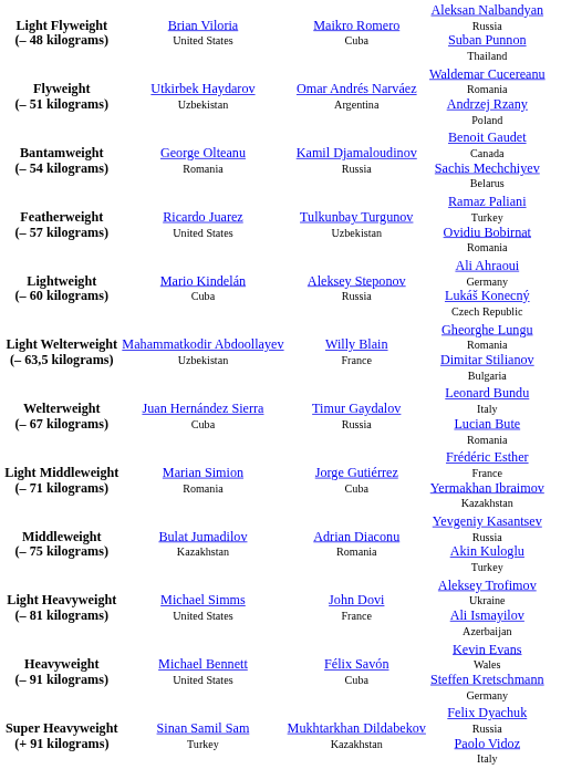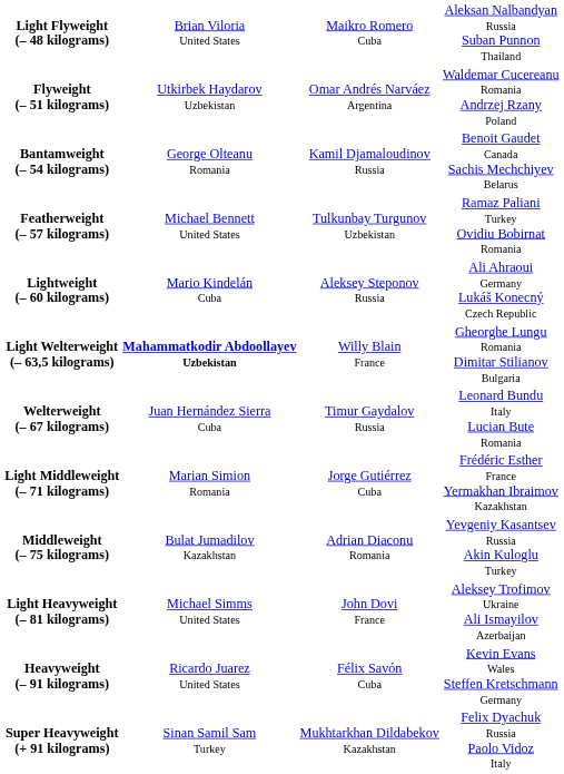 <table>
 <tr align="center">
 <td><strong>Light Flyweight<br>(– 48 kilograms)</strong></td>
 <td> <a href='#'>Brian Viloria</a><br><small>United States</small></td>
 <td> <a href='#'>Maikro Romero</a><br><small>Cuba</small></td>
 <td> <a href='#'>Aleksan Nalbandyan</a><br><small>Russia</small><br> <a href='#'>Suban Punnon</a><br><small>Thailand</small></td>
 </tr>
 <tr align="center">
 <td><strong>Flyweight<br>(– 51 kilograms)</strong></td>
 <td> <a href='#'>Utkirbek Haydarov</a><br><small>Uzbekistan</small></td>
 <td> <a href='#'>Omar Andrés Narváez</a><br><small>Argentina</small></td>
 <td> <a href='#'>Waldemar Cucereanu</a><br><small>Romania</small><br> <a href='#'>Andrzej Rzany</a><br><small>Poland</small></td>
 </tr>
 <tr align="center">
 <td><strong>Bantamweight<br>(– 54 kilograms)</strong></td>
 <td> <a href='#'>George Olteanu</a><br><small>Romania</small></td>
 <td> <a href='#'>Kamil Djamaloudinov</a><br><small>Russia</small></td>
 <td> <a href='#'>Benoit Gaudet</a><br><small>Canada</small><br> <a href='#'>Sachis Mechchiyev</a><br><small>Belarus</small></td>
 </tr>
 <tr align="center">
 <td><strong>Featherweight<br>(– 57 kilograms)</strong></td>
-<td> <a href='#'>Ricardo Juarez</a><br><small>United States</small></td>
+<td> <a href='#'>Michael Bennett</a><br><small>United States</small></td>
 <td> <a href='#'>Tulkunbay Turgunov</a><br><small>Uzbekistan</small></td>
 <td> <a href='#'>Ramaz Paliani</a><br><small>Turkey</small><br> <a href='#'>Ovidiu Bobirnat</a><br><small>Romania</small></td>
 </tr>
 <tr align="center">
 <td><strong>Lightweight<br>(– 60 kilograms)</strong></td>
 <td> <a href='#'>Mario Kindelán</a><br><small>Cuba</small></td>
 <td> <a href='#'>Aleksey Steponov</a><br><small>Russia</small></td>
 <td> <a href='#'>Ali Ahraoui</a><br><small>Germany</small><br> <a href='#'>Lukáš Konecný</a><br><small>Czech Republic</small></td>
 </tr>
 <tr align="center">
 <td><strong>Light Welterweight<br>(– 63,5 kilograms)</strong></td>
-<td> <a href='#'>Mahammatkodir Abdoollayev</a><br><small>Uzbekistan</small></td>
+<td><strong> <a href='#'>Mahammatkodir Abdoollayev</a><br><small>Uzbekistan</small></strong></td>
 <td> <a href='#'>Willy Blain</a><br><small>France</small></td>
 <td> <a href='#'>Gheorghe Lungu</a><br><small>Romania</small><br> <a href='#'>Dimitar Stilianov</a><br><small>Bulgaria</small></td>
 </tr>
 <tr align="center">
 <td><strong>Welterweight<br>(– 67 kilograms)</strong></td>
 <td> <a href='#'>Juan Hernández Sierra</a><br><small>Cuba</small></td>
 <td> <a href='#'>Timur Gaydalov</a><br><small>Russia</small></td>
 <td> <a href='#'>Leonard Bundu</a><br><small>Italy</small><br> <a href='#'>Lucian Bute</a><br><small>Romania</small></td>
 </tr>
 <tr align="center">
 <td><strong>Light Middleweight<br>(– 71 kilograms)</strong></td>
 <td> <a href='#'>Marian Simion</a><br><small>Romania</small></td>
 <td> <a href='#'>Jorge Gutiérrez</a><br><small>Cuba</small></td>
 <td> <a href='#'>Frédéric Esther</a><br><small>France</small><br> <a href='#'>Yermakhan Ibraimov</a><br><small>Kazakhstan</small></td>
 </tr>
 <tr align="center">
 <td><strong>Middleweight<br>(– 75 kilograms)</strong></td>
 <td> <a href='#'>Bulat Jumadilov</a><br><small>Kazakhstan</small></td>
 <td> <a href='#'>Adrian Diaconu</a><br><small>Romania</small></td>
 <td> <a href='#'>Yevgeniy Kasantsev</a><br><small>Russia</small><br> <a href='#'>Akin Kuloglu</a><br><small>Turkey</small></td>
 </tr>
 <tr align="center">
 <td><strong>Light Heavyweight<br>(– 81 kilograms)</strong></td>
 <td> <a href='#'>Michael Simms</a><br><small>United States</small></td>
 <td> <a href='#'>John Dovi</a><br><small>France</small></td>
 <td> <a href='#'>Aleksey Trofimov</a><br><small>Ukraine</small><br> <a href='#'>Ali Ismayilov</a><br><small>Azerbaijan</small></td>
 </tr>
 <tr align="center">
 <td><strong>Heavyweight<br>(– 91 kilograms)</strong></td>
-<td> <a href='#'>Michael Bennett</a><br><small>United States</small></td>
+<td> <a href='#'>Ricardo Juarez</a><br><small>United States</small></td>
 <td> <a href='#'>Félix Savón</a><br><small>Cuba</small></td>
 <td> <a href='#'>Kevin Evans</a><br><small>Wales</small><br> <a href='#'>Steffen Kretschmann</a><br><small>Germany</small></td>
 </tr>
 <tr align="center">
 <td><strong>Super Heavyweight<br>(+ 91 kilograms)</strong></td>
 <td> <a href='#'>Sinan Samil Sam</a><br><small>Turkey</small></td>
 <td> <a href='#'>Mukhtarkhan Dildabekov</a><br><small>Kazakhstan</small></td>
 <td> <a href='#'>Felix Dyachuk</a><br><small>Russia</small><br> <a href='#'>Paolo Vidoz</a><br><small>Italy</small></td>
 </tr>
 </table>
